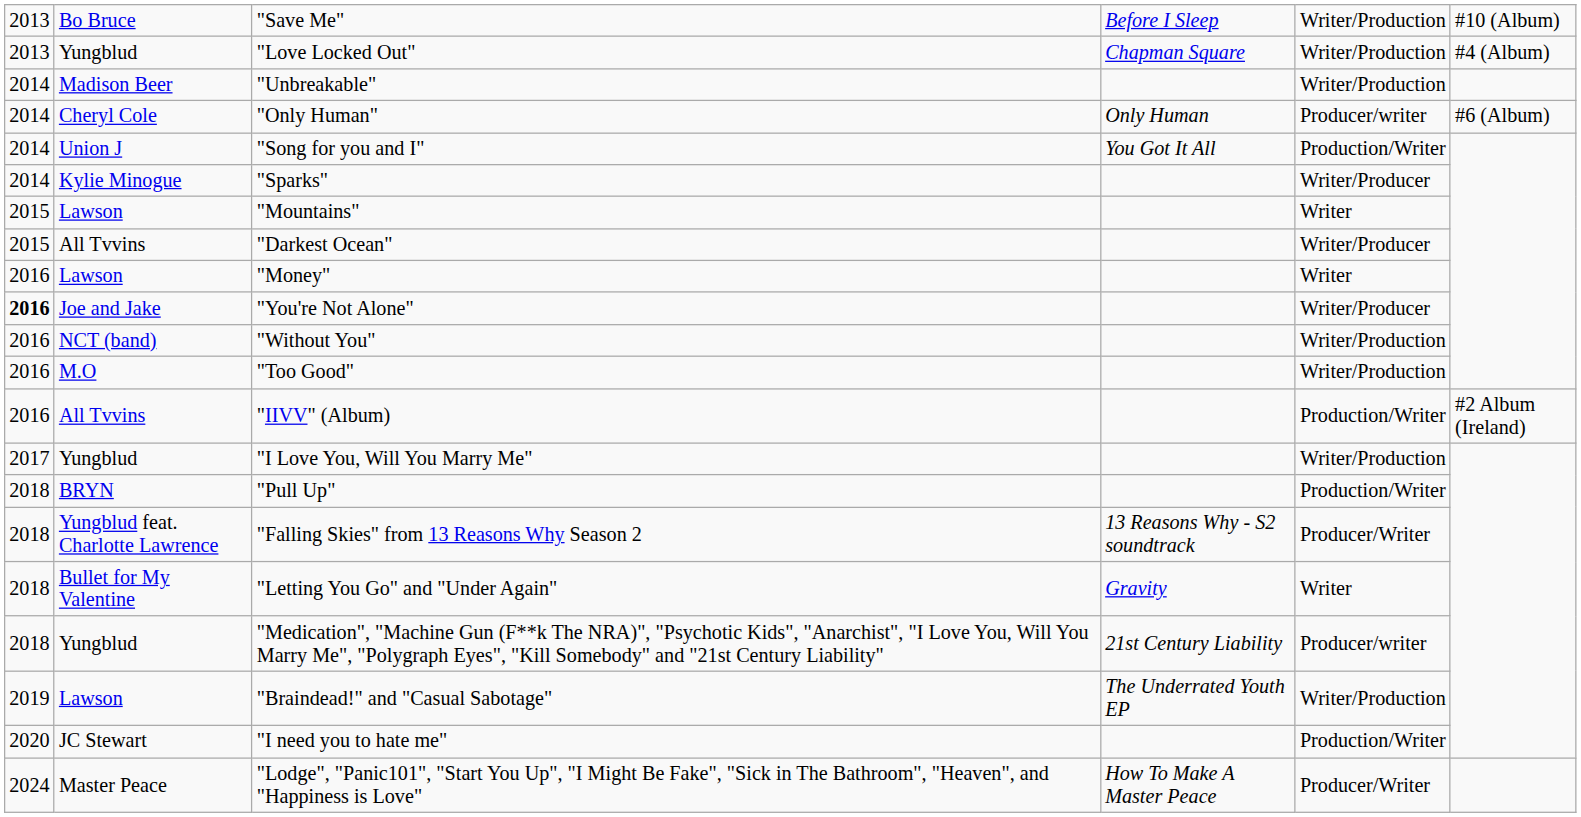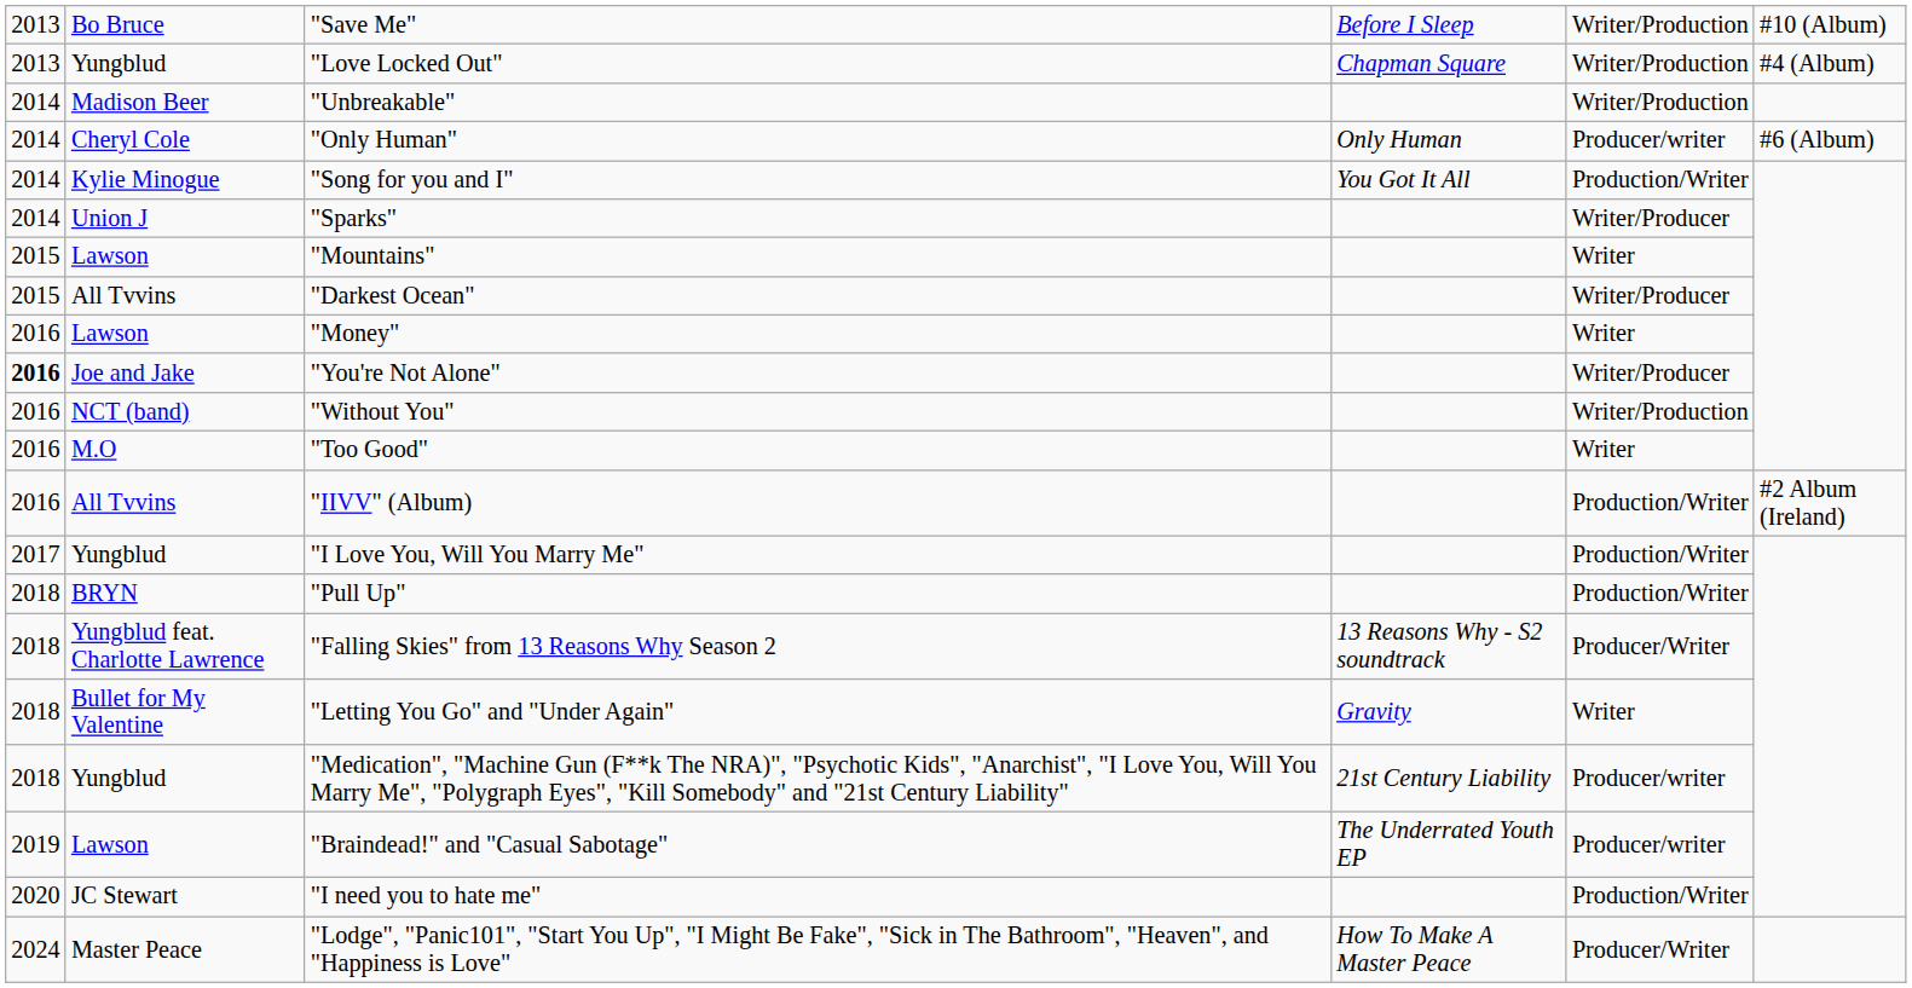 <table class="wikitable" border="2">
 <tr>
 <td>2013</td>
 <td><a href='#'>Bo Bruce</a></td>
 <td>"Save Me"</td>
 <td><em><a href='#'>Before I Sleep</a></em></td>
 <td>Writer/Production</td>
 <td>#10 (Album)</td>
 </tr>
 <tr>
 <td>2013</td>
 <td>Yungblud</td>
 <td>"Love Locked Out"</td>
 <td><em><a href='#'>Chapman Square</a></em></td>
 <td>Writer/Production</td>
 <td>#4 (Album)</td>
 </tr>
 <tr>
 <td>2014</td>
 <td><a href='#'>Madison Beer</a></td>
 <td>"Unbreakable"</td>
 <td></td>
 <td>Writer/Production</td>
 <td></td>
 </tr>
 <tr>
 <td>2014</td>
 <td><a href='#'>Cheryl Cole</a></td>
 <td>"Only Human"</td>
 <td><em>Only Human</em></td>
 <td>Producer/writer</td>
 <td>#6 (Album)</td>
 </tr>
 <tr>
 <td>2014</td>
-<td><a href='#'>Union J</a></td>
+<td><a href='#'>Kylie Minogue</a></td>
 <td>"Song for you and I"</td>
 <td><em>You Got It All</em></td>
 <td>Production/Writer</td>
 </tr>
 <tr>
 <td>2014</td>
-<td><a href='#'>Kylie Minogue</a></td>
+<td><a href='#'>Union J</a></td>
 <td>"Sparks"</td>
 <td></td>
 <td>Writer/Producer</td>
 </tr>
 <tr>
 <td>2015</td>
 <td><a href='#'>Lawson</a></td>
 <td>"Mountains"</td>
 <td></td>
 <td>Writer</td>
 </tr>
 <tr>
 <td>2015</td>
 <td>All Tvvins</td>
 <td>"Darkest Ocean"</td>
 <td></td>
 <td>Writer/Producer</td>
 </tr>
 <tr>
 <td>2016</td>
 <td><a href='#'>Lawson</a></td>
 <td>"Money"</td>
 <td></td>
 <td>Writer</td>
 </tr>
 <tr>
 <td><strong>2016</strong></td>
 <td><a href='#'>Joe and Jake</a></td>
 <td>"You're Not Alone"</td>
 <td></td>
 <td>Writer/Producer</td>
 </tr>
 <tr>
 <td>2016</td>
 <td><a href='#'>NCT (band)</a></td>
 <td>"Without You"</td>
 <td></td>
 <td>Writer/Production</td>
 </tr>
 <tr>
 <td>2016</td>
 <td><a href='#'>M.O</a></td>
 <td>"Too Good"</td>
 <td></td>
-<td>Writer/Production</td>
+<td>Writer</td>
 </tr>
 <tr>
 <td>2016</td>
 <td><a href='#'>All Tvvins</a></td>
 <td>"<a href='#'>IIVV</a>" (Album)</td>
 <td></td>
 <td>Production/Writer</td>
 <td>#2 Album (Ireland)</td>
 </tr>
 <tr>
 <td>2017</td>
 <td>Yungblud</td>
 <td>"I Love You, Will You Marry Me"</td>
 <td></td>
-<td>Writer/Production</td>
+<td>Production/Writer</td>
 </tr>
 <tr>
 <td>2018</td>
 <td><a href='#'>BRYN</a></td>
 <td>"Pull Up"</td>
 <td></td>
 <td>Production/Writer</td>
 </tr>
 <tr>
 <td>2018</td>
 <td><a href='#'>Yungblud</a> feat. <a href='#'>Charlotte Lawrence</a></td>
 <td>"Falling Skies" from <a href='#'>13 Reasons Why</a> Season 2</td>
 <td><em>13 Reasons Why - S2 soundtrack</em></td>
 <td>Producer/Writer</td>
 </tr>
 <tr>
 <td>2018</td>
 <td><a href='#'>Bullet for My Valentine</a></td>
 <td>"Letting You Go" and "Under Again"</td>
 <td><em><a href='#'>Gravity</a></em></td>
 <td>Writer</td>
 </tr>
 <tr>
 <td>2018</td>
 <td>Yungblud</td>
 <td>"Medication", "Machine Gun (F**k The NRA)", "Psychotic Kids", "Anarchist", "I Love You, Will You Marry Me", "Polygraph Eyes", "Kill Somebody" and "21st Century Liability"</td>
 <td><em>21st Century Liability</em></td>
 <td>Producer/writer</td>
 </tr>
 <tr>
 <td>2019</td>
 <td><a href='#'>Lawson</a></td>
 <td>"Braindead!" and "Casual Sabotage"</td>
 <td><em>The Underrated Youth EP</em></td>
-<td>Writer/Production</td>
+<td>Producer/writer</td>
 </tr>
 <tr>
 <td>2020</td>
 <td>JC Stewart</td>
 <td>"I need you to hate me"</td>
 <td></td>
 <td>Production/Writer</td>
 </tr>
 <tr>
 <td>2024</td>
 <td>Master Peace</td>
 <td>"Lodge", "Panic101", "Start You Up", "I Might Be Fake", "Sick in The Bathroom", "Heaven", and "Happiness is Love"</td>
 <td><em>How To Make A Master Peace</em></td>
 <td>Producer/Writer</td>
 <td></td>
 </tr>
 </table>
